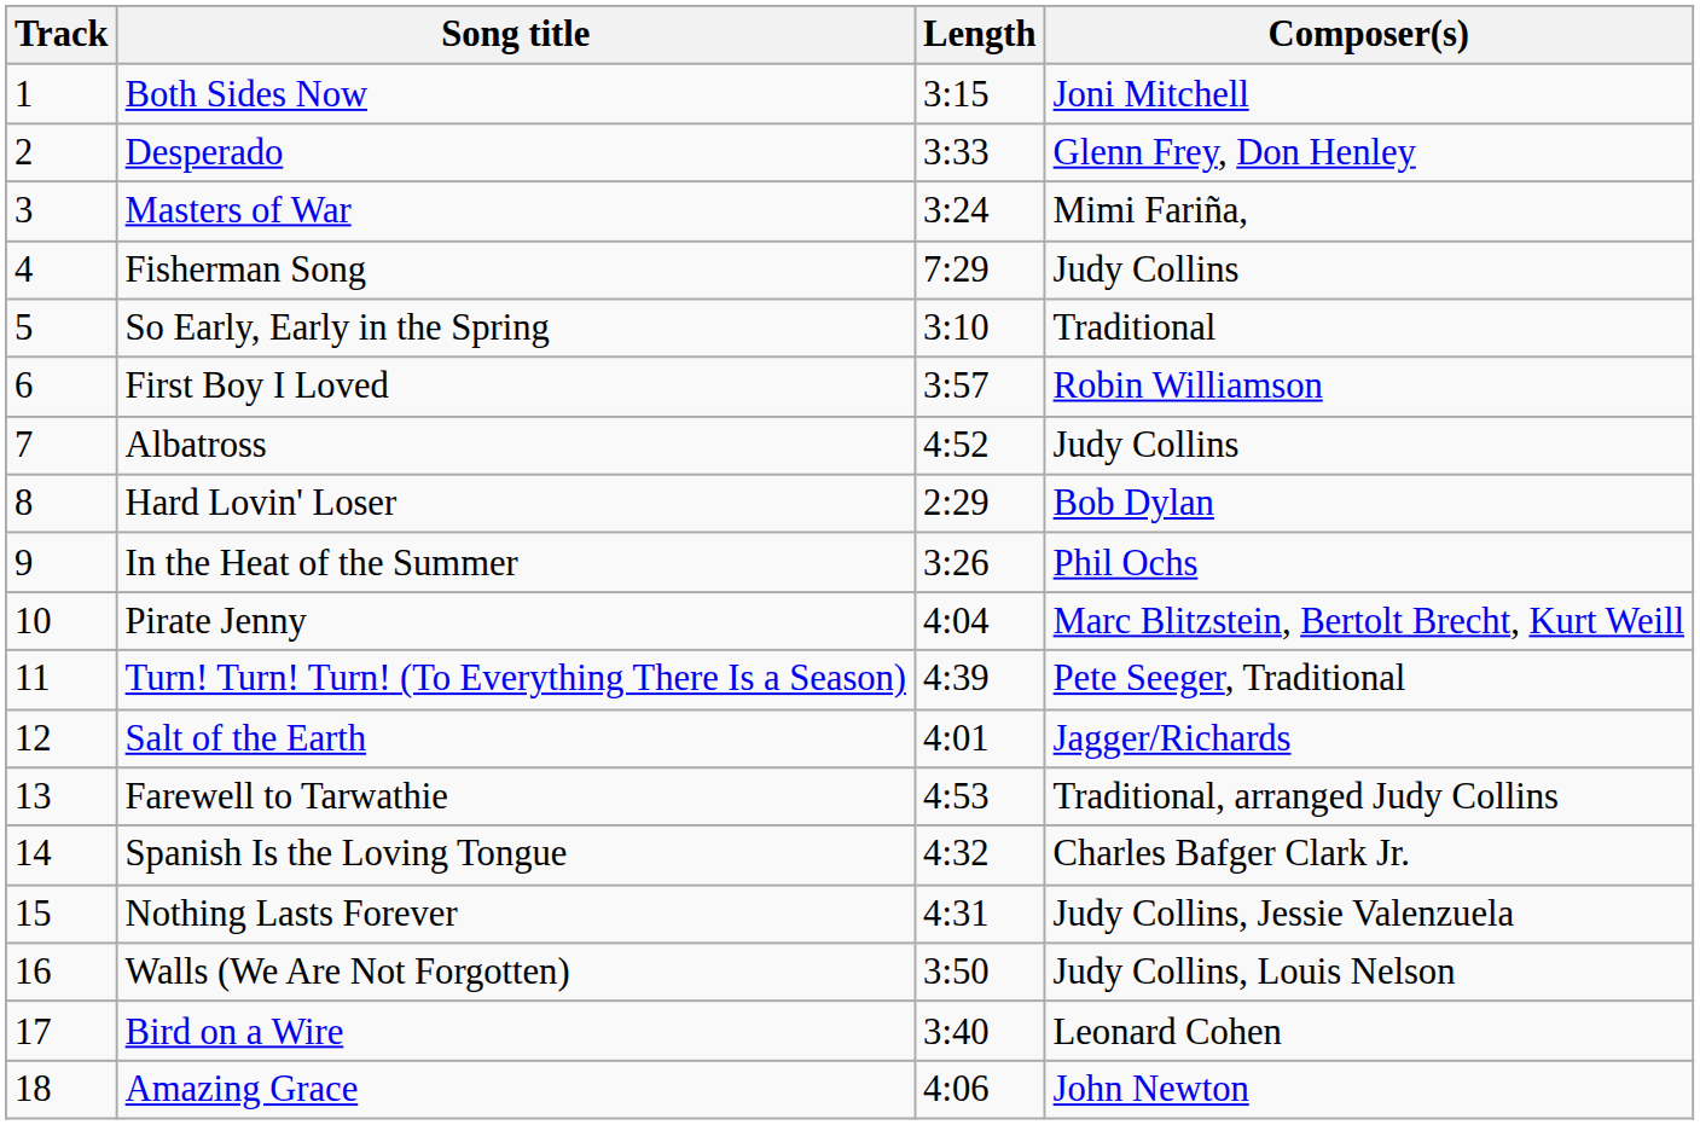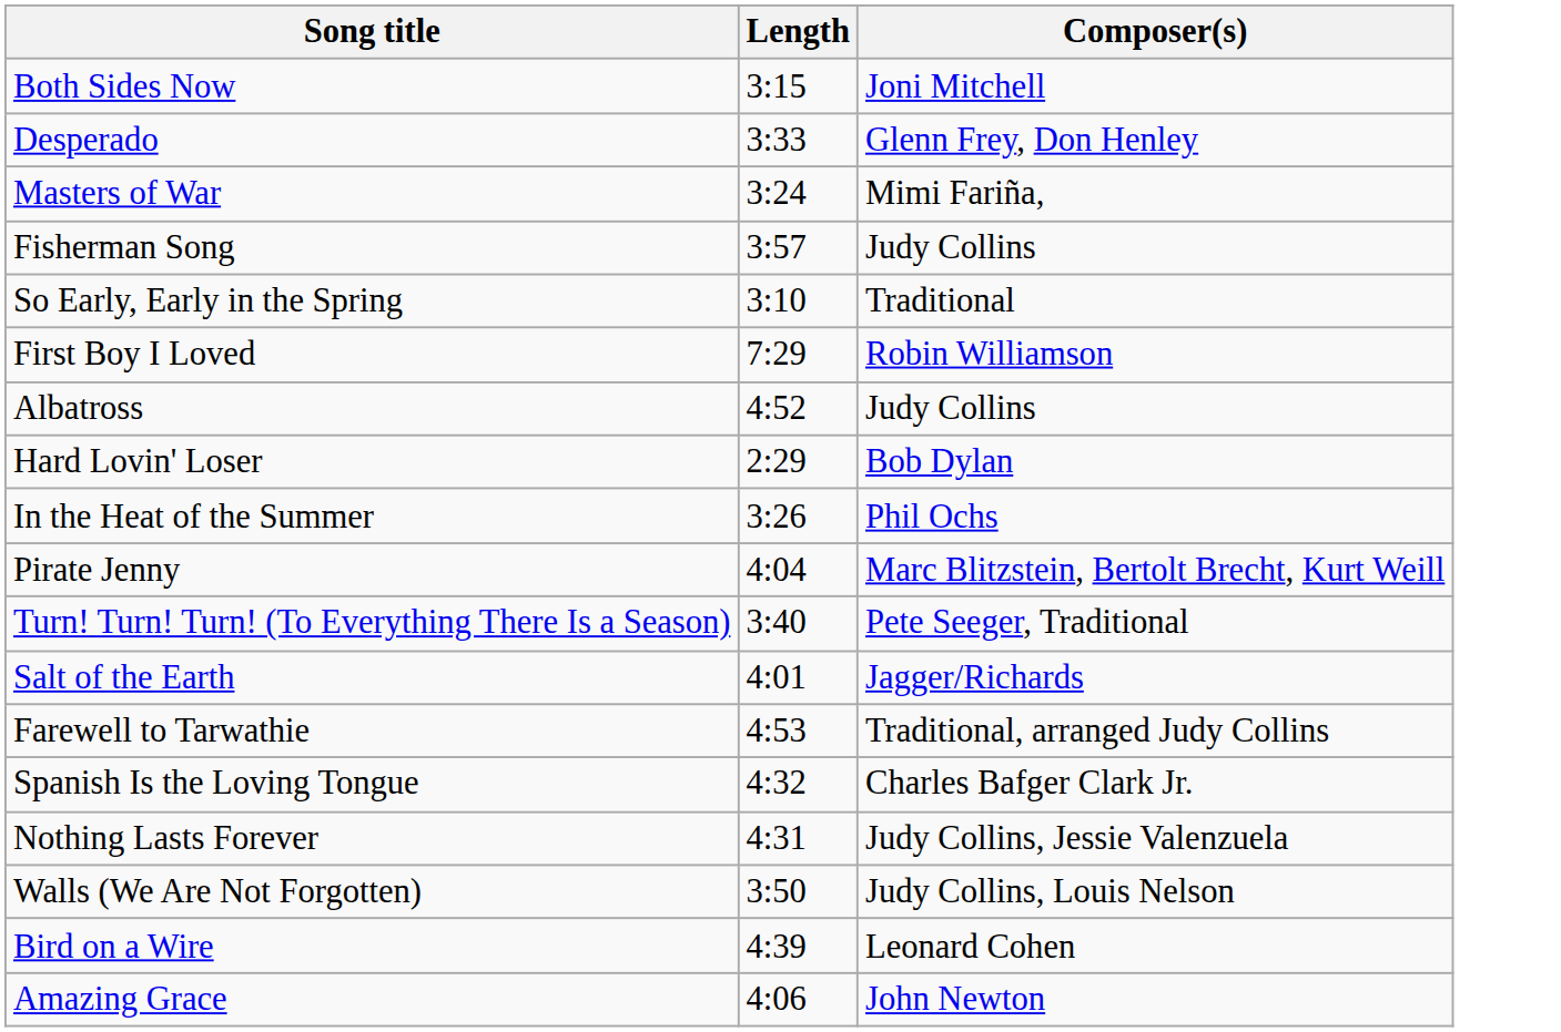 <table class="wikitable">
 <tr>
-<th>Track</th>
 <th>Song title</th>
 <th>Length</th>
 <th>Composer(s)</th>
 </tr>
 <tr>
-<td>1</td>
 <td><a href='#'>Both Sides Now</a></td>
 <td>3:15</td>
 <td><a href='#'>Joni Mitchell</a></td>
 </tr>
 <tr>
-<td>2</td>
 <td><a href='#'>Desperado</a></td>
 <td>3:33</td>
 <td><a href='#'>Glenn Frey</a>, <a href='#'>Don Henley</a></td>
 </tr>
 <tr>
-<td>3</td>
 <td><a href='#'>Masters of War</a></td>
 <td>3:24</td>
 <td>Mimi Fariña,</td>
 </tr>
 <tr>
-<td>4</td>
 <td>Fisherman Song</td>
-<td>7:29</td>
+<td>3:57</td>
 <td>Judy Collins</td>
 </tr>
 <tr>
-<td>5</td>
 <td>So Early, Early in the Spring</td>
 <td>3:10</td>
 <td>Traditional</td>
 </tr>
 <tr>
-<td>6</td>
 <td>First Boy I Loved</td>
-<td>3:57</td>
+<td>7:29</td>
 <td><a href='#'>Robin Williamson</a></td>
 </tr>
 <tr>
-<td>7</td>
 <td>Albatross</td>
 <td>4:52</td>
 <td>Judy Collins</td>
 </tr>
 <tr>
-<td>8</td>
 <td>Hard Lovin' Loser</td>
 <td>2:29</td>
 <td><a href='#'>Bob Dylan</a></td>
 </tr>
 <tr>
-<td>9</td>
 <td>In the Heat of the Summer</td>
 <td>3:26</td>
 <td><a href='#'>Phil Ochs</a></td>
 </tr>
 <tr>
-<td>10</td>
 <td>Pirate Jenny</td>
 <td>4:04</td>
 <td><a href='#'>Marc Blitzstein</a>, <a href='#'>Bertolt Brecht</a>, <a href='#'>Kurt Weill</a></td>
 </tr>
 <tr>
-<td>11</td>
 <td><a href='#'>Turn! Turn! Turn! (To Everything There Is a Season)</a></td>
-<td>4:39</td>
+<td>3:40</td>
 <td><a href='#'>Pete Seeger</a>, Traditional</td>
 </tr>
 <tr>
-<td>12</td>
 <td><a href='#'>Salt of the Earth</a></td>
 <td>4:01</td>
 <td><a href='#'>Jagger/Richards</a></td>
 </tr>
 <tr>
-<td>13</td>
 <td>Farewell to Tarwathie</td>
 <td>4:53</td>
 <td>Traditional, arranged Judy Collins</td>
 </tr>
 <tr>
-<td>14</td>
 <td>Spanish Is the Loving Tongue</td>
 <td>4:32</td>
 <td>Charles Bafger Clark Jr.</td>
 </tr>
 <tr>
-<td>15</td>
 <td>Nothing Lasts Forever</td>
 <td>4:31</td>
 <td>Judy Collins, Jessie Valenzuela</td>
 </tr>
 <tr>
-<td>16</td>
 <td>Walls (We Are Not Forgotten)</td>
 <td>3:50</td>
 <td>Judy Collins, Louis Nelson</td>
 </tr>
 <tr>
-<td>17</td>
 <td><a href='#'>Bird on a Wire</a></td>
-<td>3:40</td>
+<td>4:39</td>
 <td>Leonard Cohen</td>
 </tr>
 <tr>
-<td>18</td>
 <td><a href='#'>Amazing Grace</a></td>
 <td>4:06</td>
 <td><a href='#'>John Newton</a></td>
 </tr>
 </table>
